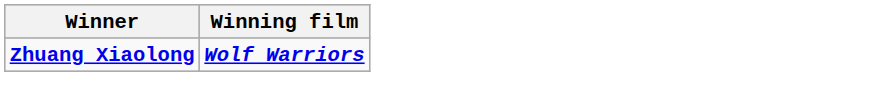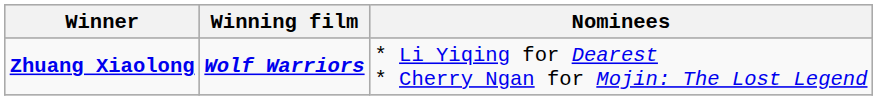 <table class="wikitable">
 <tr>
 <th>Winner</th>
 <th>Winning film</th>
+<th>Nominees</th>
 </tr>
 <tr>
 <td><strong><a href='#'>Zhuang Xiaolong</a></strong></td>
 <td><strong><em><a href='#'>Wolf Warriors</a></em></strong></td>
+<td>* <a href='#'>Li Yiqing</a> for <em><a href='#'>Dearest</a></em><br> * <a href='#'>Cherry Ngan</a> for <em><a href='#'>Mojin: The Lost Legend</a></em><br></td>
 </tr>
 </table>
